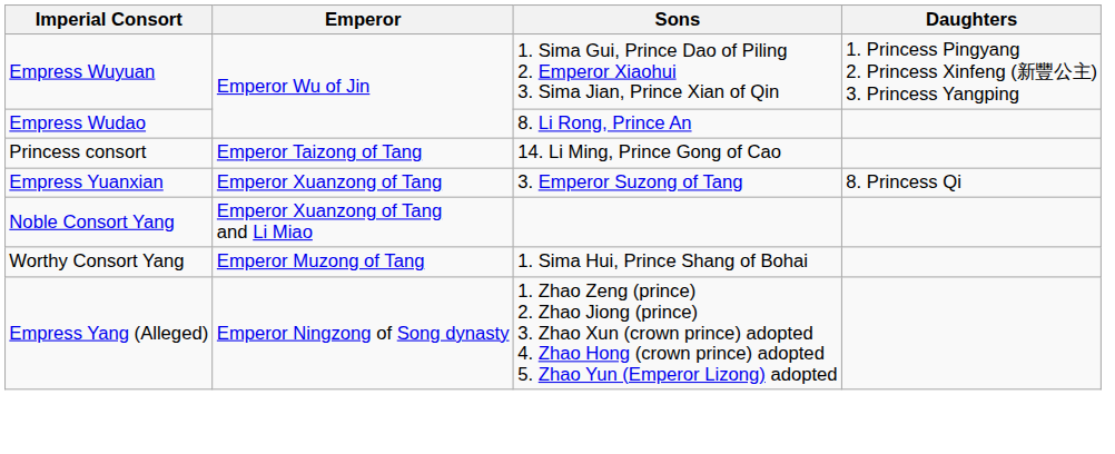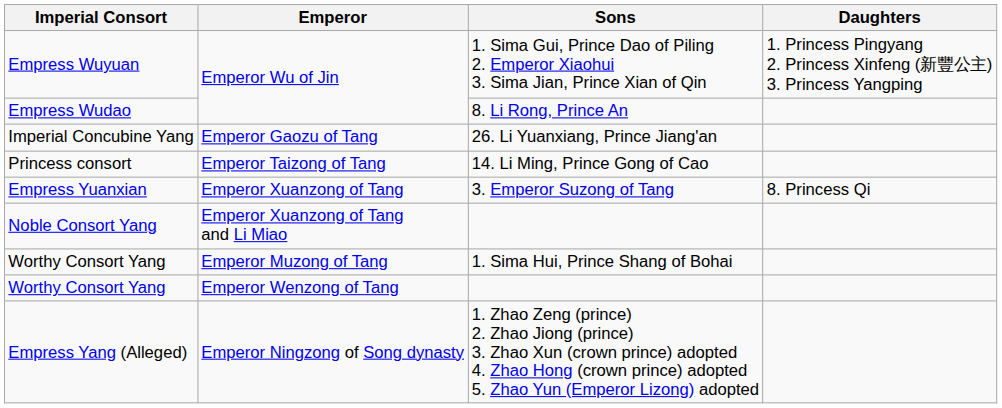 <table class="wikitable">
 <tr>
 <th>Imperial Consort</th>
 <th>Emperor</th>
 <th>Sons</th>
 <th>Daughters</th>
 </tr>
 <tr>
 <td><a href='#'>Empress Wuyuan</a></td>
 <td rowspan="2"><a href='#'>Emperor Wu of Jin</a></td>
 <td>1. Sima Gui, Prince Dao of Piling <br>2. <a href='#'>Emperor Xiaohui</a><br>3. Sima Jian, Prince Xian of Qin</td>
 <td>1. Princess Pingyang<br>2. Princess Xinfeng (新豐公主)<br>3. Princess Yangping</td>
 </tr>
 <tr>
 <td><a href='#'>Empress Wudao</a></td>
 <td>8. <a href='#'>Li Rong, Prince An</a></td>
+<td></td>
+</tr>
+<tr>
+<td>Imperial Concubine Yang</td>
+<td><a href='#'>Emperor Gaozu of Tang</a></td>
+<td>26. Li Yuanxiang, Prince Jiang'an</td>
 <td></td>
 </tr>
 <tr>
 <td>Princess consort</td>
 <td><a href='#'>Emperor Taizong of Tang</a></td>
 <td>14. Li Ming, Prince Gong of Cao</td>
 <td></td>
 </tr>
 <tr>
 <td><a href='#'>Empress Yuanxian</a></td>
 <td><a href='#'>Emperor Xuanzong of Tang</a></td>
 <td>3. <a href='#'>Emperor Suzong of Tang</a></td>
 <td>8. Princess Qi</td>
 </tr>
 <tr>
 <td><a href='#'>Noble Consort Yang</a></td>
 <td><a href='#'>Emperor Xuanzong of Tang</a><br>and <a href='#'>Li Miao</a></td>
 <td></td>
 <td></td>
 </tr>
 <tr>
 <td>Worthy Consort Yang</td>
 <td><a href='#'>Emperor Muzong of Tang</a></td>
 <td>1. Sima Hui, Prince Shang of Bohai</td>
 <td></td>
 </tr>
 <tr>
+<td><a href='#'>Worthy Consort Yang</a></td>
+<td><a href='#'>Emperor Wenzong of Tang</a></td>
+<td></td>
+<td></td>
+</tr>
+<tr>
 <td><a href='#'>Empress Yang</a> (Alleged)</td>
 <td><a href='#'>Emperor Ningzong</a> of <a href='#'>Song dynasty</a></td>
 <td>1. Zhao Zeng (prince) <br>2. Zhao Jiong (prince) <br>3. Zhao Xun (crown prince) adopted <br>4. <a href='#'>Zhao Hong</a> (crown prince) adopted <br>5. <a href='#'>Zhao Yun (Emperor Lizong)</a> adopted</td>
 </tr>
 </table>
